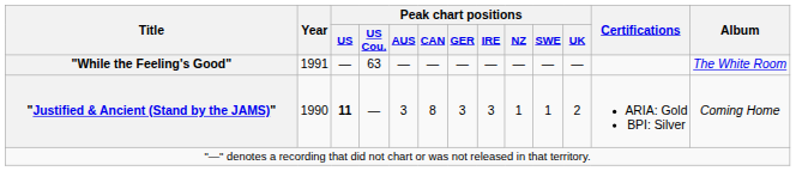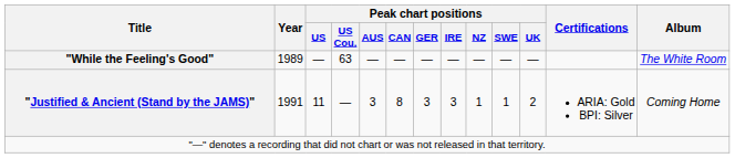 <table class="wikitable plainrowheaders" style="text-align:center;">
 <tr>
 <th scope="col" rowspan="2" style="width:23em;">Title</th>
 <th scope="col" rowspan="2">Year</th>
 <th scope="col" colspan="9">Peak chart positions</th>
 <th scope="col" rowspan="2"><a href='#'>Certifications</a></th>
 <th scope="col" rowspan="2">Album</th>
 </tr>
 <tr>
 <th scope="col" style="width:2em;font-size:90%;"><a href='#'>US</a><br></th>
 <th scope="col" style="width:2em;font-size:90%;"><a href='#'>US<br>Cou.</a><br></th>
 <th scope="col" style="width:2em;font-size:90%;"><a href='#'>AUS</a><br></th>
 <th scope="col" style="width:2em;font-size:90%;"><a href='#'>CAN</a><br></th>
 <th scope="col" style="width:2em;font-size:90%;"><a href='#'>GER</a><br></th>
 <th scope="col" style="width:2em;font-size:90%;"><a href='#'>IRE</a><br></th>
 <th scope="col" style="width:2em;font-size:90%;"><a href='#'>NZ</a><br></th>
 <th scope="col" style="width:2em;font-size:90%;"><a href='#'>SWE</a><br></th>
 <th scope="col" style="width:2em;font-size:90%;"><a href='#'>UK</a><br></th>
 </tr>
 <tr>
 <th scope="row">"While the Feeling's Good"<br></th>
-<td>1991</td>
+<td>1989</td>
 <td>—</td>
 <td>63</td>
 <td>—</td>
 <td>—</td>
 <td>—</td>
 <td>—</td>
 <td>—</td>
 <td>—</td>
 <td>—</td>
 <td></td>
 <td><em><a href='#'>The White Room</a></em></td>
 </tr>
 <tr>
 <th scope="row">"<a href='#'>Justified & Ancient (Stand by the JAMS)</a>"<br></th>
-<td>1990</td>
-<td><strong>11</strong></td>
+<td>1991</td>
+<td>11</td>
 <td>—</td>
 <td>3</td>
 <td>8</td>
 <td>3</td>
 <td>3</td>
 <td>1</td>
 <td>1</td>
 <td>2</td>
 <td><br><ul><li>ARIA: Gold</li><li>BPI: Silver</li></ul></td>
 <td><em>Coming Home</em></td>
 </tr>
 <tr>
 <td colspan="13" style="font-size:90%">"—" denotes a recording that did not chart or was not released in that territory.</td>
 </tr>
 </table>
